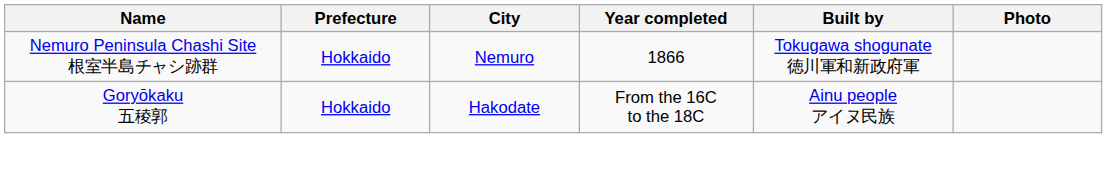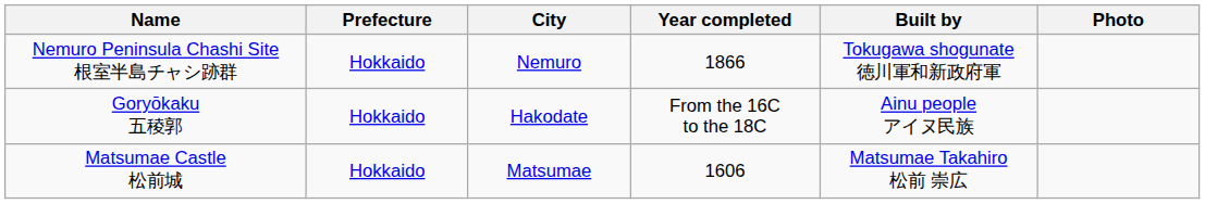 <table class="wikitable" style="text-align:center; font-size:small;">
 <tr>
 <th style="width: 210px;">Name</th>
 <th style="width: 110px;">Prefecture</th>
 <th style="width: 110px;">City</th>
 <th style="width: 130px;">Year completed</th>
 <th style="width: 150px;">Built by</th>
 <th style="width: 110px;">Photo</th>
 </tr>
 <tr>
 <td><a href='#'>Nemuro Peninsula Chashi Site</a><br>根室半島チャシ跡群</td>
 <td><a href='#'>Hokkaido</a></td>
 <td><a href='#'>Nemuro</a></td>
 <td>1866</td>
 <td><a href='#'>Tokugawa shogunate</a><br>徳川軍和新政府軍</td>
 <td></td>
 </tr>
 <tr>
 <td><a href='#'>Goryōkaku</a><br>五稜郭</td>
 <td><a href='#'>Hokkaido</a></td>
 <td><a href='#'>Hakodate</a></td>
 <td>From the 16C<br>to the 18C</td>
 <td><a href='#'>Ainu people</a><br>アイヌ民族</td>
 <td></td>
 </tr>
+<tr>
+<td><a href='#'>Matsumae Castle</a><br>松前城</td>
+<td><a href='#'>Hokkaido</a></td>
+<td><a href='#'>Matsumae</a></td>
+<td>1606</td>
+<td><a href='#'>Matsumae Takahiro</a><br>松前 崇広</td>
+<td></td>
+</tr>
 </table>
